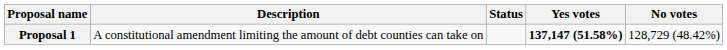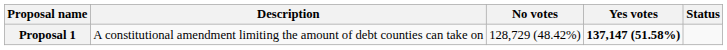 <table class="wikitable sortable plainrowheaders">
 <tr>
 <th scope="col">Proposal name</th>
 <th class="unsortable" scope="col">Description</th>
+<th scope="col">No votes</th>
+<th scope="col">Yes votes</th>
 <th scope="col">Status</th>
-<th scope="col">Yes votes</th>
-<th scope="col">No votes</th>
 </tr>
 <tr>
 <th scope="row">Proposal 1</th>
 <td>A constitutional amendment limiting the amount of debt counties can take on</td>
+<td>128,729 (48.42%)</td>
+<td><strong>137,147 (51.58%)</strong></td>
 <td></td>
-<td><strong>137,147 (51.58%)</strong></td>
-<td>128,729 (48.42%)</td>
 </tr>
 </table>
